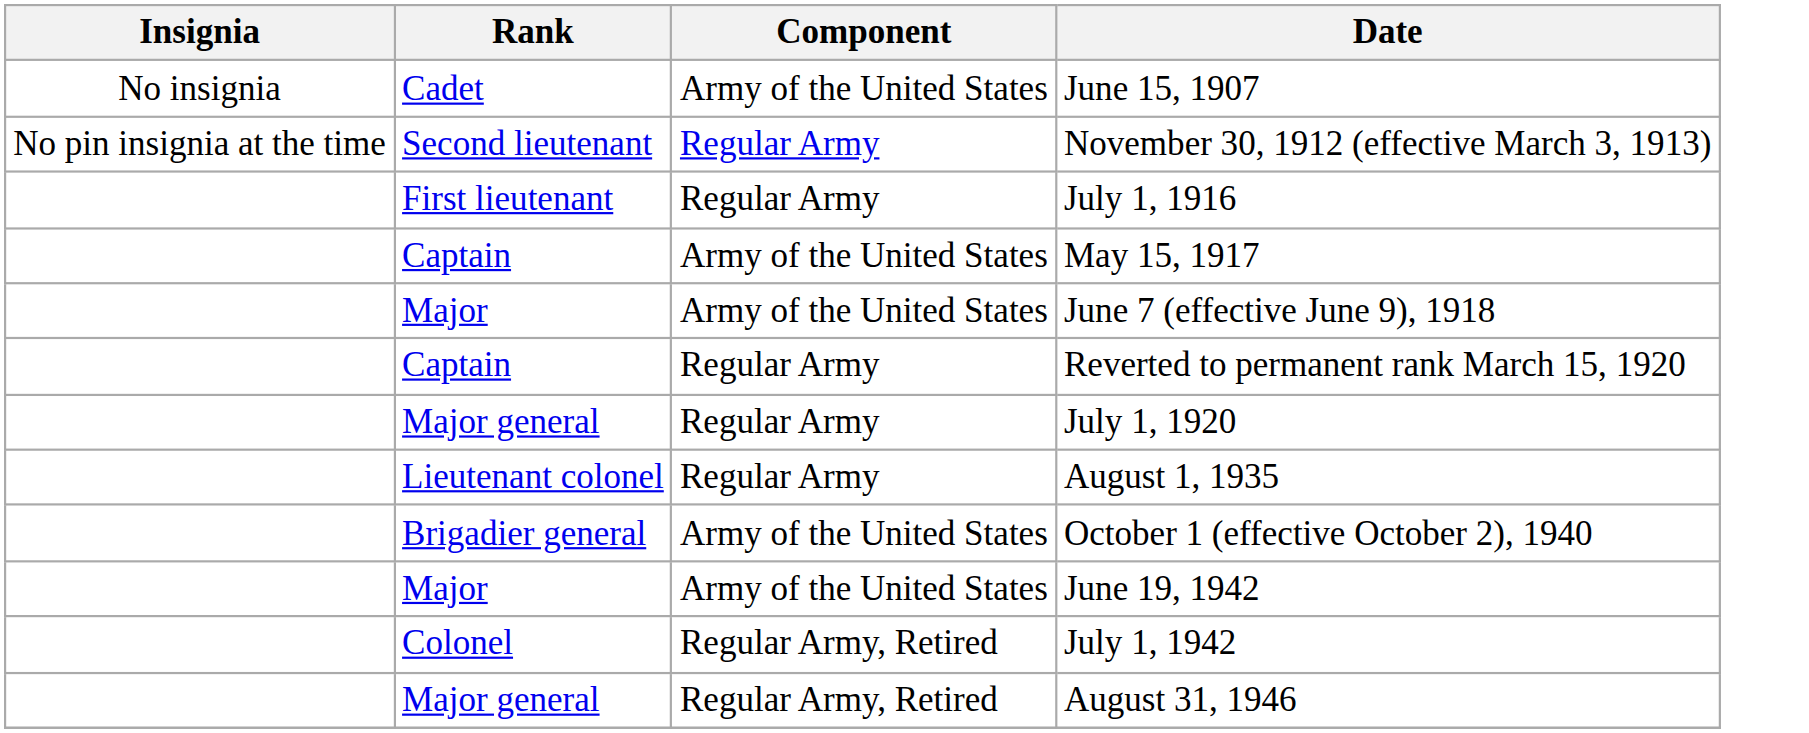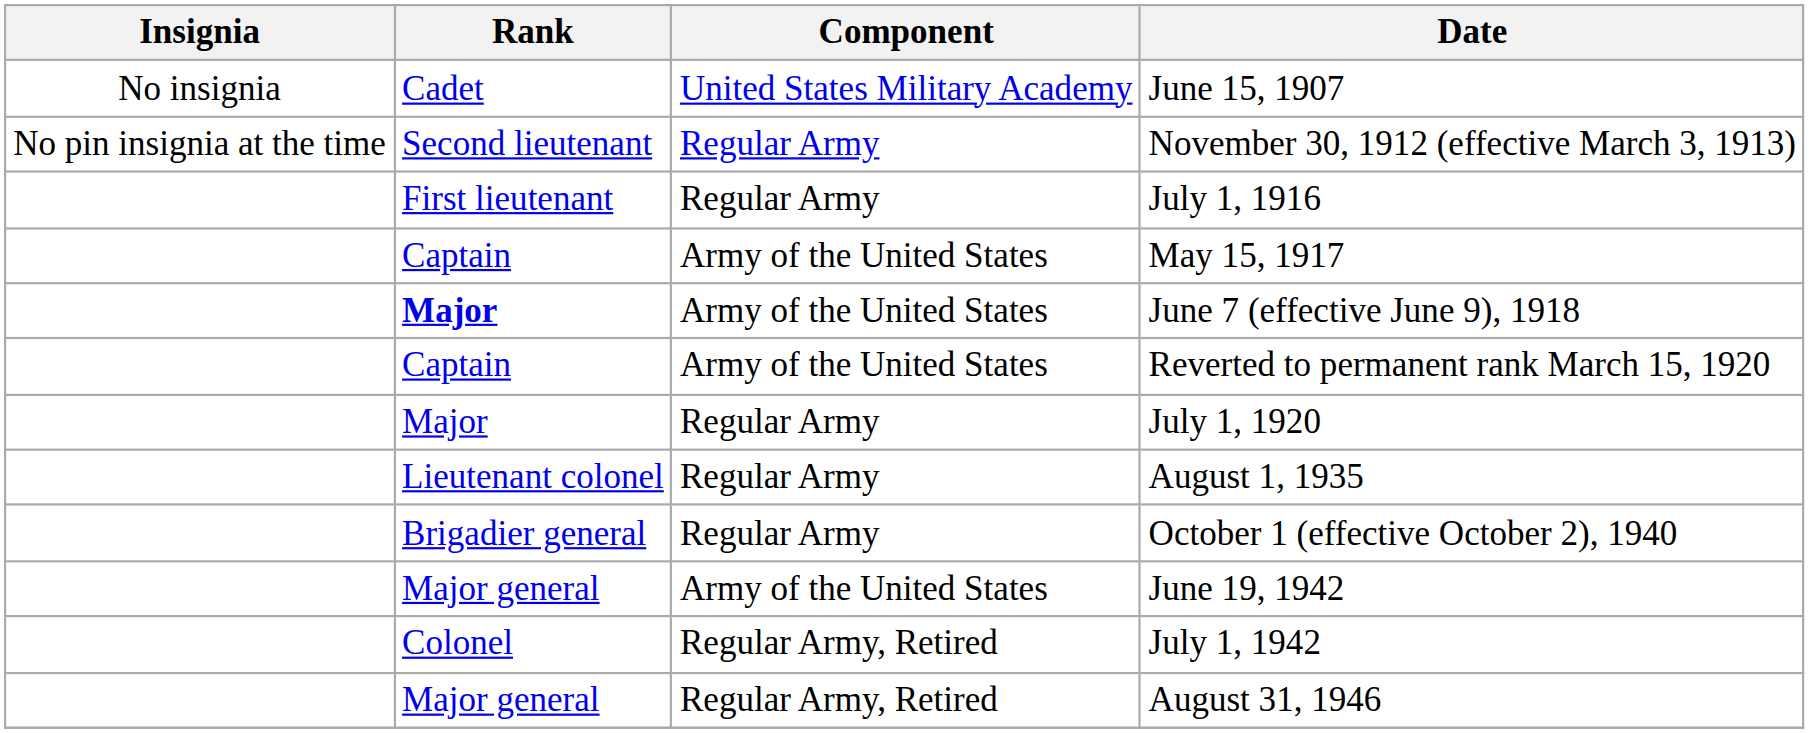 <table class="wikitable sortable" style="background:white">
 <tr>
 <th>Insignia</th>
 <th>Rank</th>
 <th>Component</th>
 <th>Date</th>
 </tr>
 <tr>
 <td align="center">No insignia</td>
 <td><a href='#'>Cadet</a></td>
-<td>Army of the United States</td>
+<td><a href='#'>United States Military Academy</a></td>
 <td>June 15, 1907</td>
 </tr>
 <tr>
 <td align="center">No pin insignia at the time</td>
 <td><a href='#'>Second lieutenant</a></td>
 <td><a href='#'>Regular Army</a></td>
 <td>November 30, 1912 (effective March 3, 1913)</td>
 </tr>
 <tr>
 <td align="center"></td>
 <td><a href='#'>First lieutenant</a></td>
 <td>Regular Army</td>
 <td>July 1, 1916</td>
 </tr>
 <tr>
 <td align="center"></td>
 <td><a href='#'>Captain</a></td>
 <td>Army of the United States</td>
 <td>May 15, 1917</td>
 </tr>
 <tr>
 <td align="center"></td>
-<td><a href='#'>Major</a></td>
+<td><strong><a href='#'>Major</a></strong></td>
 <td>Army of the United States</td>
 <td>June 7 (effective June 9), 1918</td>
 </tr>
 <tr>
 <td align="center"></td>
 <td><a href='#'>Captain</a></td>
-<td>Regular Army</td>
+<td>Army of the United States</td>
 <td>Reverted to permanent rank March 15, 1920</td>
 </tr>
 <tr>
 <td align="center"></td>
-<td><a href='#'>Major general</a></td>
+<td><a href='#'>Major</a></td>
 <td>Regular Army</td>
 <td>July 1, 1920</td>
 </tr>
 <tr>
 <td align="center"></td>
 <td><a href='#'>Lieutenant colonel</a></td>
 <td>Regular Army</td>
 <td>August 1, 1935</td>
 </tr>
 <tr>
 <td align="center"></td>
 <td><a href='#'>Brigadier general</a></td>
-<td>Army of the United States</td>
+<td>Regular Army</td>
 <td>October 1 (effective October 2), 1940</td>
 </tr>
 <tr>
 <td align="center"></td>
-<td><a href='#'>Major</a></td>
+<td><a href='#'>Major general</a></td>
 <td>Army of the United States</td>
 <td>June 19, 1942</td>
 </tr>
 <tr>
 <td align="center"></td>
 <td><a href='#'>Colonel</a></td>
 <td>Regular Army, Retired</td>
 <td>July 1, 1942</td>
 </tr>
 <tr>
 <td align="center"></td>
 <td><a href='#'>Major general</a></td>
 <td>Regular Army, Retired</td>
 <td>August 31, 1946</td>
 </tr>
 <tr>
 </tr>
 </table>
